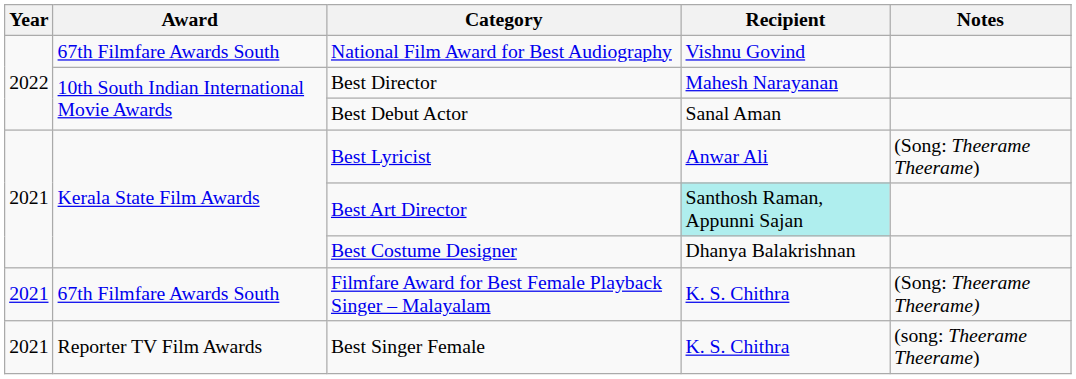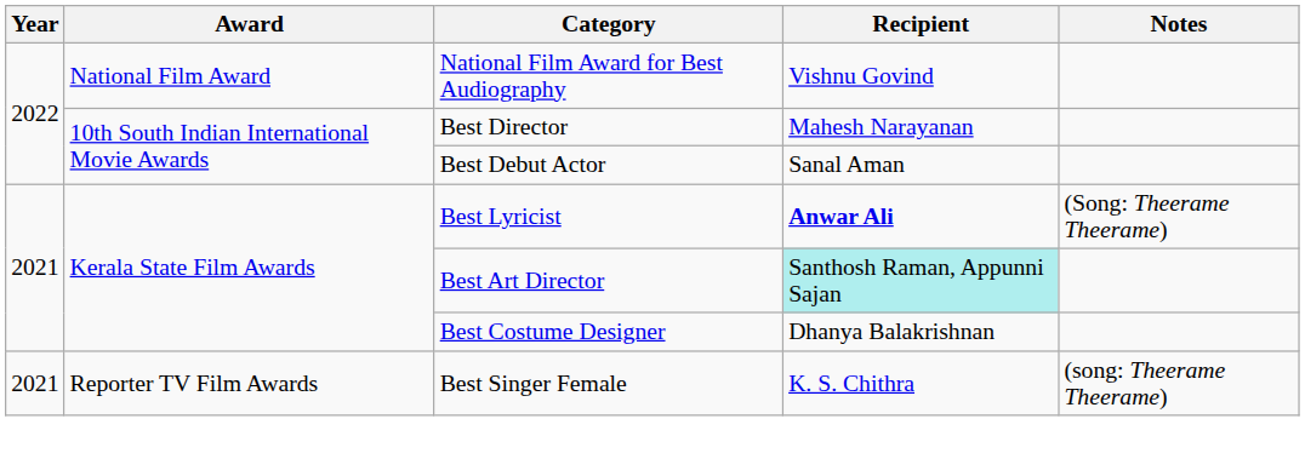 <table class="wikitable">
 <tr>
 <th>Year</th>
 <th>Award</th>
 <th>Category</th>
 <th>Recipient</th>
 <th>Notes</th>
 </tr>
 <tr>
 <td rowspan=3>2022</td>
-<td><a href='#'>67th Filmfare Awards South</a></td>
+<td><a href='#'>National Film Award</a></td>
 <td><a href='#'>National Film Award for Best Audiography</a><br></td>
 <td><a href='#'>Vishnu Govind</a></td>
 <td></td>
 </tr>
 <tr>
 <td rowspan=2><a href='#'>10th South Indian International Movie Awards</a></td>
 <td>Best Director</td>
 <td><a href='#'>Mahesh Narayanan</a></td>
 </tr>
 <tr>
 <td>Best Debut Actor</td>
 <td>Sanal Aman</td>
 <td></td>
 </tr>
 <tr>
 <td rowspan=3>2021</td>
 <td rowspan=3><a href='#'>Kerala State Film Awards</a></td>
 <td><a href='#'>Best Lyricist</a></td>
-<td><a href='#'>Anwar Ali</a></td>
+<td><strong><a href='#'>Anwar Ali</a></strong></td>
 <td>(Song: <em>Theerame Theerame</em>)</td>
 </tr>
 <tr>
 <td><a href='#'>Best Art Director</a></td>
 <td style="background: paleturquoise;">Santhosh Raman, Appunni Sajan</td>
 <td></td>
 </tr>
 <tr>
 <td><a href='#'>Best Costume Designer</a></td>
 <td>Dhanya Balakrishnan</td>
 <td></td>
 </tr>
 <tr>
-<td><a href='#'>2021</a></td>
-<td><a href='#'>67th Filmfare Awards South</a></td>
-<td><a href='#'>Filmfare Award for Best Female Playback Singer – Malayalam</a></td>
-<td><a href='#'>K. S. Chithra</a></td>
-<td>(Song: <em>Theerame Theerame)</em></td>
-</tr>
-<tr>
 <td rowspan="2">2021</td>
 <td rowspan="2">Reporter TV Film Awards</td>
 <td>Best Singer Female</td>
 <td><a href='#'>K. S. Chithra</a></td>
 <td>(song: <em>Theerame Theerame</em>)</td>
 </tr>
 </table>
